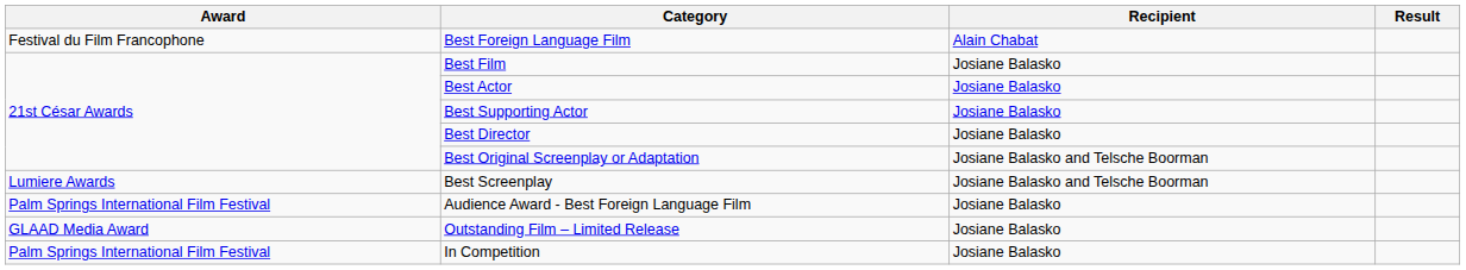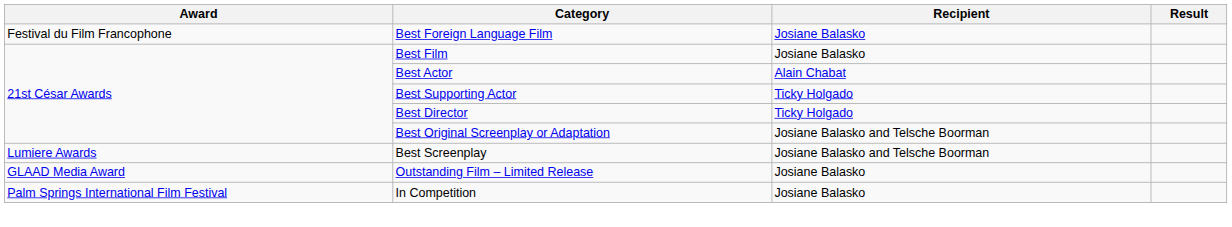 <table class="wikitable" style="width:99%;">
 <tr>
 <th>Award</th>
 <th>Category</th>
 <th>Recipient</th>
 <th>Result</th>
 </tr>
 <tr>
 <td>Festival du Film Francophone</td>
 <td><a href='#'>Best Foreign Language Film</a></td>
-<td><a href='#'>Alain Chabat</a></td>
+<td><a href='#'>Josiane Balasko</a></td>
 <td></td>
 </tr>
 <tr>
 <td rowspan=5><a href='#'>21st César Awards</a></td>
 <td><a href='#'>Best Film</a></td>
 <td>Josiane Balasko</td>
 <td></td>
 </tr>
 <tr>
 <td><a href='#'>Best Actor</a></td>
-<td><a href='#'>Josiane Balasko</a></td>
+<td><a href='#'>Alain Chabat</a></td>
 <td></td>
 </tr>
 <tr>
 <td><a href='#'>Best Supporting Actor</a></td>
-<td><a href='#'>Josiane Balasko</a></td>
+<td><a href='#'>Ticky Holgado</a></td>
 <td></td>
 </tr>
 <tr>
 <td><a href='#'>Best Director</a></td>
-<td>Josiane Balasko</td>
+<td><a href='#'>Ticky Holgado</a></td>
 <td></td>
 </tr>
 <tr>
 <td><a href='#'>Best Original Screenplay or Adaptation</a></td>
 <td>Josiane Balasko and Telsche Boorman</td>
 <td></td>
 </tr>
 <tr>
 <td><a href='#'>Lumiere Awards</a></td>
 <td>Best Screenplay</td>
 <td>Josiane Balasko and Telsche Boorman</td>
-<td></td>
-</tr>
-<tr>
-<td><a href='#'>Palm Springs International Film Festival</a></td>
-<td>Audience Award - Best Foreign Language Film</td>
-<td>Josiane Balasko</td>
 <td></td>
 </tr>
 <tr>
 <td><a href='#'>GLAAD Media Award</a></td>
 <td><a href='#'>Outstanding Film – Limited Release</a></td>
 <td>Josiane Balasko</td>
 <td></td>
 </tr>
 <tr>
 <td><a href='#'>Palm Springs International Film Festival</a></td>
 <td>In Competition</td>
 <td>Josiane Balasko</td>
 <td></td>
 </tr>
 </table>
